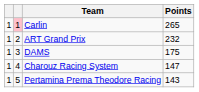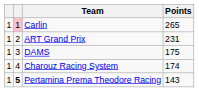 <table class="wikitable" style="font-size: 85%;">
 <tr>
 <th></th>
 <th></th>
 <th>Team</th>
 <th>Points</th>
 </tr>
 <tr>
 <td> 1</td>
 <td align="center" style="background: pink;">1</td>
 <td> <a href='#'>Carlin</a></td>
 <td>265</td>
 </tr>
 <tr>
 <td> 1</td>
 <td align="center">2</td>
 <td> <a href='#'>ART Grand Prix</a></td>
-<td>232</td>
+<td>231</td>
 </tr>
 <tr>
 <td> 1</td>
 <td align="center">3</td>
 <td> <a href='#'>DAMS</a></td>
 <td>175</td>
 </tr>
 <tr>
 <td> 1</td>
 <td align="center">4</td>
 <td> <a href='#'>Charouz Racing System</a></td>
-<td>147</td>
+<td>174</td>
 </tr>
 <tr>
 <td> 1</td>
-<td align="center">5</td>
+<td align="center"><strong>5</strong></td>
 <td> <a href='#'>Pertamina Prema Theodore Racing</a></td>
 <td>143</td>
 </tr>
 </table>
